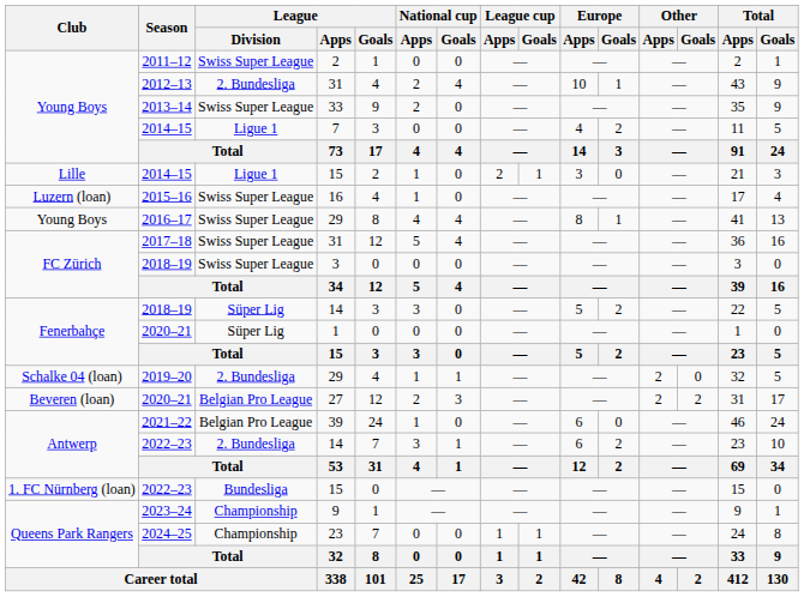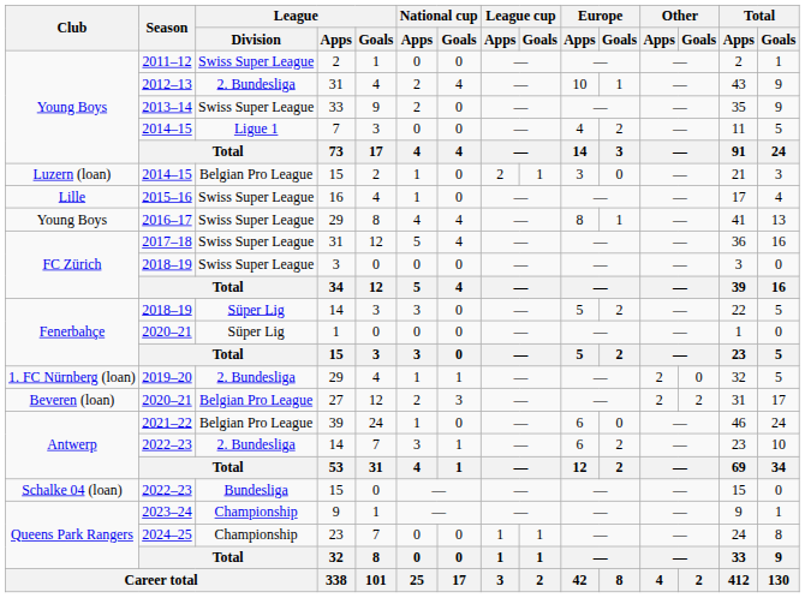 <table class="wikitable nowrap" style="text-align:center">
 <tr>
 <th rowspan="2">Club</th>
 <th rowspan="2">Season</th>
 <th colspan="3">League</th>
 <th colspan="2">National cup</th>
 <th colspan="2">League cup</th>
 <th colspan="2">Europe</th>
 <th colspan="2">Other</th>
 <th colspan="2">Total</th>
 </tr>
 <tr>
 <th>Division</th>
 <th>Apps</th>
 <th>Goals</th>
 <th>Apps</th>
 <th>Goals</th>
 <th>Apps</th>
 <th>Goals</th>
 <th>Apps</th>
 <th>Goals</th>
 <th>Apps</th>
 <th>Goals</th>
 <th>Apps</th>
 <th>Goals</th>
 </tr>
 <tr>
 <td rowspan="5"><a href='#'>Young Boys</a></td>
 <td><a href='#'>2011–12</a></td>
 <td><a href='#'>Swiss Super League</a></td>
 <td>2</td>
 <td>1</td>
 <td>0</td>
 <td>0</td>
 <td colspan="2">—</td>
 <td colspan="2">—</td>
 <td colspan="2">—</td>
 <td>2</td>
 <td>1</td>
 </tr>
 <tr>
 <td><a href='#'>2012–13</a></td>
 <td><a href='#'>2. Bundesliga</a></td>
 <td>31</td>
 <td>4</td>
 <td>2</td>
 <td>4</td>
 <td colspan="2">—</td>
 <td>10</td>
 <td>1</td>
 <td colspan="2">—</td>
 <td>43</td>
 <td>9</td>
 </tr>
 <tr>
 <td><a href='#'>2013–14</a></td>
 <td>Swiss Super League</td>
 <td>33</td>
 <td>9</td>
 <td>2</td>
 <td>0</td>
 <td colspan="2">—</td>
 <td colspan="2">—</td>
 <td colspan="2">—</td>
 <td>35</td>
 <td>9</td>
 </tr>
 <tr>
 <td><a href='#'>2014–15</a></td>
 <td><a href='#'>Ligue 1</a></td>
 <td>7</td>
 <td>3</td>
 <td>0</td>
 <td>0</td>
 <td colspan="2">—</td>
 <td>4</td>
 <td>2</td>
 <td colspan="2">—</td>
 <td>11</td>
 <td>5</td>
 </tr>
 <tr>
 <th colspan="2">Total</th>
 <th>73</th>
 <th>17</th>
 <th>4</th>
 <th>4</th>
 <th colspan="2">—</th>
 <th>14</th>
 <th>3</th>
 <th colspan="2">—</th>
 <th>91</th>
 <th>24</th>
 </tr>
 <tr>
-<td><a href='#'>Lille</a></td>
+<td><a href='#'>Luzern</a> (loan)</td>
 <td><a href='#'>2014–15</a></td>
-<td><a href='#'>Ligue 1</a></td>
+<td>Belgian Pro League</td>
 <td>15</td>
 <td>2</td>
 <td>1</td>
 <td>0</td>
 <td>2</td>
 <td>1</td>
 <td>3</td>
 <td>0</td>
 <td colspan="2">—</td>
 <td>21</td>
 <td>3</td>
 </tr>
 <tr>
-<td><a href='#'>Luzern</a> (loan)</td>
+<td><a href='#'>Lille</a></td>
 <td><a href='#'>2015–16</a></td>
 <td>Swiss Super League</td>
 <td>16</td>
 <td>4</td>
 <td>1</td>
 <td>0</td>
 <td colspan="2">—</td>
 <td colspan="2">—</td>
 <td colspan="2">—</td>
 <td>17</td>
 <td>4</td>
 </tr>
 <tr>
 <td>Young Boys</td>
 <td><a href='#'>2016–17</a></td>
 <td>Swiss Super League</td>
 <td>29</td>
 <td>8</td>
 <td>4</td>
 <td>4</td>
 <td colspan="2">—</td>
 <td>8</td>
 <td>1</td>
 <td colspan="2">—</td>
 <td>41</td>
 <td>13</td>
 </tr>
 <tr>
 <td rowspan="3"><a href='#'>FC Zürich</a></td>
 <td><a href='#'>2017–18</a></td>
 <td>Swiss Super League</td>
 <td>31</td>
 <td>12</td>
 <td>5</td>
 <td>4</td>
 <td colspan="2">—</td>
 <td colspan="2">—</td>
 <td colspan="2">—</td>
 <td>36</td>
 <td>16</td>
 </tr>
 <tr>
 <td><a href='#'>2018–19</a></td>
 <td>Swiss Super League</td>
 <td>3</td>
 <td>0</td>
 <td>0</td>
 <td>0</td>
 <td colspan="2">—</td>
 <td colspan="2">—</td>
 <td colspan="2">—</td>
 <td>3</td>
 <td>0</td>
 </tr>
 <tr>
 <th colspan="2">Total</th>
 <th>34</th>
 <th>12</th>
 <th>5</th>
 <th>4</th>
 <th colspan="2">—</th>
 <th colspan="2">—</th>
 <th colspan="2">—</th>
 <th>39</th>
 <th>16</th>
 </tr>
 <tr>
 <td rowspan="3"><a href='#'>Fenerbahçe</a></td>
 <td><a href='#'>2018–19</a></td>
 <td><a href='#'>Süper Lig</a></td>
 <td>14</td>
 <td>3</td>
 <td>3</td>
 <td>0</td>
 <td colspan="2">—</td>
 <td>5</td>
 <td>2</td>
 <td colspan="2">—</td>
 <td>22</td>
 <td>5</td>
 </tr>
 <tr>
 <td><a href='#'>2020–21</a></td>
 <td>Süper Lig</td>
 <td>1</td>
 <td>0</td>
 <td>0</td>
 <td>0</td>
 <td colspan="2">—</td>
 <td colspan="2">—</td>
 <td colspan="2">—</td>
 <td>1</td>
 <td>0</td>
 </tr>
 <tr>
 <th colspan="2">Total</th>
 <th>15</th>
 <th>3</th>
 <th>3</th>
 <th>0</th>
 <th colspan="2">—</th>
 <th>5</th>
 <th>2</th>
 <th colspan="2">—</th>
 <th>23</th>
 <th>5</th>
 </tr>
 <tr>
-<td><a href='#'>Schalke 04</a> (loan)</td>
+<td><a href='#'>1. FC Nürnberg</a> (loan)</td>
 <td><a href='#'>2019–20</a></td>
 <td><a href='#'>2. Bundesliga</a></td>
 <td>29</td>
 <td>4</td>
 <td>1</td>
 <td>1</td>
 <td colspan="2">—</td>
 <td colspan="2">—</td>
 <td>2</td>
 <td>0</td>
 <td>32</td>
 <td>5</td>
 </tr>
 <tr>
 <td><a href='#'>Beveren</a> (loan)</td>
 <td><a href='#'>2020–21</a></td>
 <td><a href='#'>Belgian Pro League</a></td>
 <td>27</td>
 <td>12</td>
 <td>2</td>
 <td>3</td>
 <td colspan="2">—</td>
 <td colspan="2">—</td>
 <td>2</td>
 <td>2</td>
 <td>31</td>
 <td>17</td>
 </tr>
 <tr>
 <td rowspan="3"><a href='#'>Antwerp</a></td>
 <td><a href='#'>2021–22</a></td>
 <td>Belgian Pro League</td>
 <td>39</td>
 <td>24</td>
 <td>1</td>
 <td>0</td>
 <td colspan="2">—</td>
 <td>6</td>
 <td>0</td>
 <td colspan="2">—</td>
 <td>46</td>
 <td>24</td>
 </tr>
 <tr>
 <td><a href='#'>2022–23</a></td>
 <td><a href='#'>2. Bundesliga</a></td>
 <td>14</td>
 <td>7</td>
 <td>3</td>
 <td>1</td>
 <td colspan="2">—</td>
 <td>6</td>
 <td>2</td>
 <td colspan="2">—</td>
 <td>23</td>
 <td>10</td>
 </tr>
 <tr>
 <th colspan="2">Total</th>
 <th>53</th>
 <th>31</th>
 <th>4</th>
 <th>1</th>
 <th colspan="2">—</th>
 <th>12</th>
 <th>2</th>
 <th colspan="2">—</th>
 <th>69</th>
 <th>34</th>
 </tr>
 <tr>
-<td><a href='#'>1. FC Nürnberg</a> (loan)</td>
+<td><a href='#'>Schalke 04</a> (loan)</td>
 <td><a href='#'>2022–23</a></td>
 <td><a href='#'>Bundesliga</a></td>
 <td>15</td>
 <td>0</td>
 <td colspan="2">—</td>
 <td colspan="2">—</td>
 <td colspan="2">—</td>
 <td colspan="2">—</td>
 <td>15</td>
 <td>0</td>
 </tr>
 <tr>
 <td rowspan="3"><a href='#'>Queens Park Rangers</a></td>
 <td><a href='#'>2023–24</a></td>
 <td><a href='#'>Championship</a></td>
 <td>9</td>
 <td>1</td>
 <td colspan="2">—</td>
 <td colspan="2">—</td>
 <td colspan="2">—</td>
 <td colspan="2">—</td>
 <td>9</td>
 <td>1</td>
 </tr>
 <tr>
 <td><a href='#'>2024–25</a></td>
 <td>Championship</td>
 <td>23</td>
 <td>7</td>
 <td>0</td>
 <td>0</td>
 <td>1</td>
 <td>1</td>
 <td colspan="2">—</td>
 <td colspan="2">—</td>
 <td>24</td>
 <td>8</td>
 </tr>
 <tr>
 <th colspan="2">Total</th>
 <th>32</th>
 <th>8</th>
 <th>0</th>
 <th>0</th>
 <th>1</th>
 <th>1</th>
 <th colspan="2">—</th>
 <th colspan="2">—</th>
 <th>33</th>
 <th>9</th>
 </tr>
 <tr>
 <th colspan="3">Career total</th>
 <th>338</th>
 <th>101</th>
 <th>25</th>
 <th>17</th>
 <th>3</th>
 <th>2</th>
 <th>42</th>
 <th>8</th>
 <th>4</th>
 <th>2</th>
 <th>412</th>
 <th>130</th>
 </tr>
 </table>
